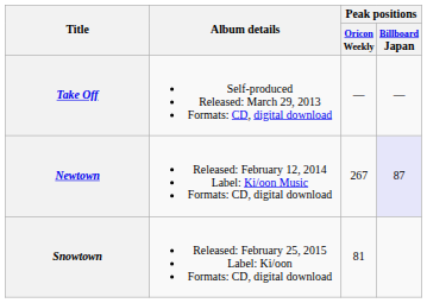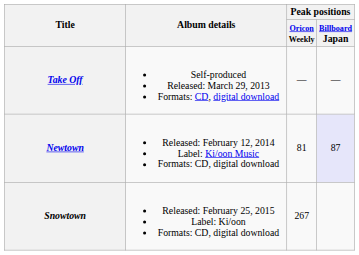 <table class="wikitable plainrowheaders" style="text-align:center;">
 <tr>
 <th style="width:12em;" rowspan="2">Title</th>
 <th style="width:16em;" rowspan="2">Album details</th>
 <th colspan="2">Peak positions</th>
 </tr>
 <tr>
 <th style="width:2.5em;"><small><a href='#'>Oricon</a><br>Weekly</small><br></th>
 <th style="width:2.5em;"><small><a href='#'>Billboard</a></small><br>Japan<br></th>
 </tr>
 <tr>
 <th scope="row"><em><a href='#'>Take Off</a></em></th>
 <td><br><ul><li>Self-produced</li><li>Released: March 29, 2013</li><li>Formats: <a href='#'>CD</a>, <a href='#'>digital download</a></li></ul></td>
 <td>—</td>
 <td>—</td>
 </tr>
 <tr>
 <th scope="row"><em><a href='#'>Newtown</a></em></th>
 <td><br><ul><li>Released: February 12, 2014</li><li>Label: <a href='#'>Ki/oon Music</a></li><li>Formats: CD, digital download</li></ul></td>
-<td>267</td>
+<td>81</td>
 <td style="background: lavender;">87</td>
 </tr>
 <tr>
 <th scope="row"><em>Snowtown</em></th>
 <td><br><ul><li>Released: February 25, 2015</li><li>Label: Ki/oon</li><li>Formats: CD, digital download</li></ul></td>
-<td>81</td>
+<td>267</td>
 <td></td>
 </tr>
 </table>
